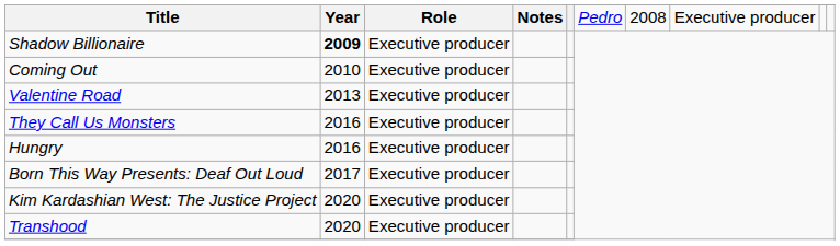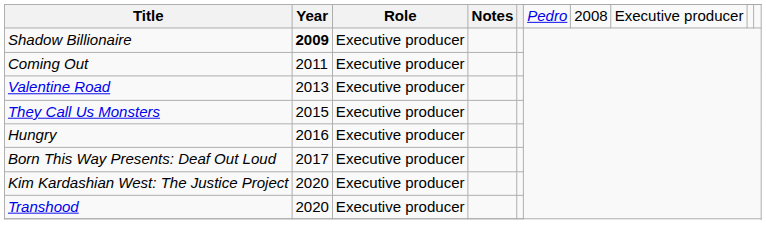 <table class="wikitable sortable plainrowheaders" style="margin-right: 0;">
 <tr>
 <th rowspan="2" scope="col">Title</th>
 <th rowspan="2" scope="col">Year</th>
 <th rowspan="2" scope="col">Role</th>
 <th rowspan="2" scope="col" class="unsortable">Notes</th>
 <th rowspan="2" scope="col" class="unsortable"></th>
 </tr>
 <tr>
 <td><em><a href='#'>Pedro</a></em></td>
 <td>2008</td>
 <td>Executive producer</td>
 <td></td>
 <td></td>
 </tr>
 <tr>
 <td><em>Shadow Billionaire</em></td>
 <td><strong>2009</strong></td>
 <td>Executive producer</td>
 <td></td>
 <td></td>
 </tr>
 <tr>
 <td><em>Coming Out</em></td>
-<td>2010</td>
+<td>2011</td>
 <td>Executive producer</td>
 <td></td>
 <td></td>
 </tr>
 <tr>
 <td><em><a href='#'>Valentine Road</a></em></td>
 <td>2013</td>
 <td>Executive producer</td>
 <td></td>
 <td></td>
 </tr>
 <tr>
 <td><em><a href='#'>They Call Us Monsters</a></em></td>
-<td>2016</td>
+<td>2015</td>
 <td>Executive producer</td>
 <td></td>
 <td></td>
 </tr>
 <tr>
 <td><em>Hungry</em></td>
 <td>2016</td>
 <td>Executive producer</td>
 <td></td>
 <td></td>
 </tr>
 <tr>
 <td><em>Born This Way Presents: Deaf Out Loud</em></td>
 <td>2017</td>
 <td>Executive producer</td>
 <td></td>
 <td></td>
 </tr>
 <tr>
 <td><em>Kim Kardashian West: The Justice Project</em></td>
 <td>2020</td>
 <td>Executive producer</td>
 <td></td>
 <td></td>
 </tr>
 <tr>
 <td><em><a href='#'>Transhood</a></em></td>
 <td>2020</td>
 <td>Executive producer</td>
 <td></td>
 <td></td>
 </tr>
 <tr>
 </tr>
 </table>
